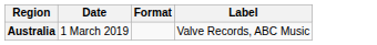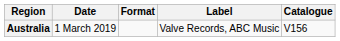 <table class="wikitable plainrowheaders">
 <tr>
 <th scope="col">Region</th>
 <th scope="col">Date</th>
 <th scope="col">Format</th>
 <th scope="col">Label</th>
+<th scope="col">Catalogue</th>
 </tr>
 <tr>
 <th scope="row">Australia</th>
 <td>1 March 2019</td>
 <td></td>
 <td>Valve Records, ABC Music</td>
+<td>V156</td>
 </tr>
 </table>
